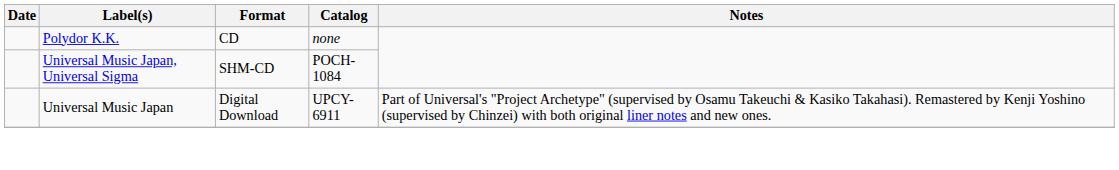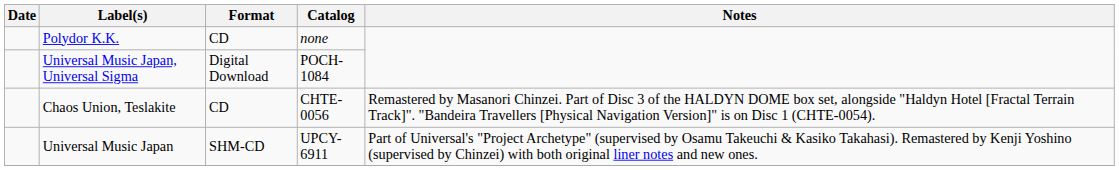 <table class="wikitable">
 <tr>
 <th>Date</th>
 <th>Label(s)</th>
 <th>Format</th>
 <th>Catalog</th>
 <th>Notes</th>
 </tr>
 <tr>
 <td></td>
 <td><a href='#'>Polydor K.K.</a></td>
 <td>CD</td>
 <td><em>none</em></td>
 <td rowspan=2></td>
 </tr>
 <tr>
 <td></td>
 <td><a href='#'>Universal Music Japan, Universal Sigma</a></td>
-<td>SHM-CD</td>
+<td>Digital Download</td>
 <td>POCH-1084</td>
 </tr>
 <tr>
 <td></td>
+<td>Chaos Union, Teslakite</td>
+<td>CD</td>
+<td>CHTE-0056</td>
+<td>Remastered by Masanori Chinzei. Part of Disc 3 of the HALDYN DOME box set, alongside "Haldyn Hotel [Fractal Terrain Track]". "Bandeira Travellers [Physical Navigation Version]" is on Disc 1 (CHTE-0054).</td>
+</tr>
+<tr>
+<td></td>
 <td>Universal Music Japan</td>
-<td>Digital Download</td>
+<td>SHM-CD</td>
 <td>UPCY-6911</td>
 <td>Part of Universal's "Project Archetype" (supervised by Osamu Takeuchi & Kasiko Takahasi). Remastered by Kenji Yoshino (supervised by Chinzei) with both original <a href='#'>liner notes</a> and new ones.</td>
 </tr>
 <tr>
 </tr>
 </table>
